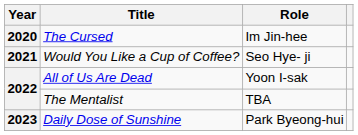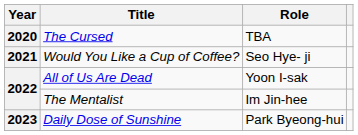 <table class="wikitable sortable plainrowheaders">
 <tr>
 <th scope="col">Year</th>
 <th scope="col">Title</th>
 <th scope="col">Role</th>
 <th scope="col" class="unsortable"></th>
 </tr>
 <tr>
 <th scope="row">2020</th>
 <td><em><a href='#'>The Cursed</a></em></td>
-<td>Im Jin-hee</td>
+<td>TBA</td>
 <td></td>
 </tr>
 <tr>
 <th scope="row">2021</th>
 <td><em>Would You Like a Cup of Coffee?</em></td>
 <td>Seo Hye- ji</td>
 <td></td>
 </tr>
 <tr>
 <th scope="row" rowspan="2">2022</th>
 <td><em><a href='#'>All of Us Are Dead</a></em></td>
 <td>Yoon I-sak</td>
 <td></td>
 </tr>
 <tr>
 <td><em>The Mentalist</em></td>
-<td>TBA</td>
+<td>Im Jin-hee</td>
 <td></td>
 </tr>
 <tr>
 <th scope="row">2023</th>
 <td><em><a href='#'>Daily Dose of Sunshine</a></em></td>
 <td>Park Byeong-hui</td>
 <td></td>
 </tr>
 </table>
